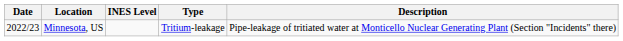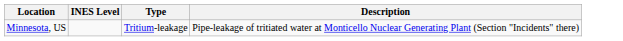 <table class="wikitable toptextcells">
 <tr>
-<th>Date</th>
 <th>Location</th>
 <th>INES Level</th>
 <th>Type</th>
 <th>Description</th>
 </tr>
 <tr>
-<td>2022/23</td>
 <td><a href='#'>Minnesota</a>, US</td>
 <td></td>
 <td><a href='#'>Tritium</a>-leakage</td>
 <td>Pipe-leakage of tritiated water at <a href='#'>Monticello Nuclear Generating Plant</a> (Section "Incidents" there)</td>
 </tr>
 </table>
